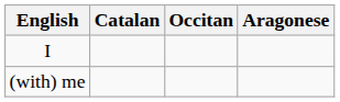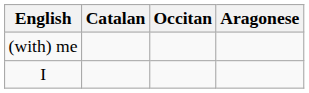 <table class="wikitable" style="text-align:center;">
 <tr>
 <th>English</th>
 <th>Catalan</th>
 <th>Occitan</th>
 <th>Aragonese</th>
 </tr>
 <tr>
+<td>(with) me</td>
+<td></td>
+<td></td>
+<td></td>
+</tr>
+<tr>
 <td>I</td>
 <td></td>
 <td></td>
 <td></td>
 </tr>
-<tr>
-<td>(with) me</td>
-<td></td>
-<td></td>
-<td></td>
-</tr>
 </table>
